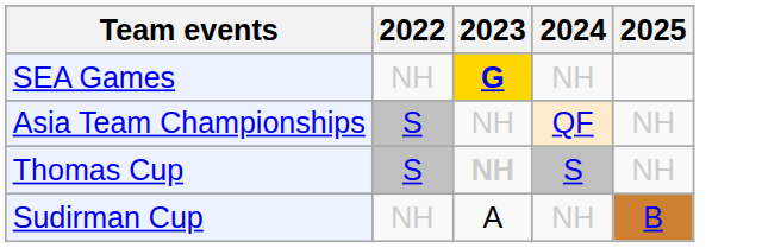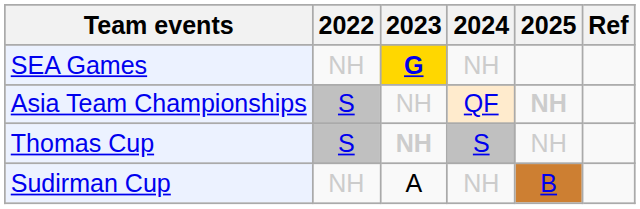 <table style='font-size: 90%; text-align:center;' class='wikitable'>
 <tr>
 <th>Team events</th>
 <th>2022</th>
 <th>2023</th>
 <th>2024</th>
 <th>2025</th>
+<th>Ref</th>
 </tr>
 <tr>
 <td bgcolor="#ECF2FF"; align="left"><a href='#'>SEA Games</a></td>
 <td style=color:#ccc>NH</td>
 <td bgcolor=gold><a href='#'><strong>G</strong></a></td>
 <td style=color:#ccc>NH</td>
 <td></td>
+<td></td>
 </tr>
 <tr>
 <td bgcolor="#ECF2FF"; align="left"><a href='#'>Asia Team Championships</a></td>
 <td bgcolor=silver><a href='#'>S</a></td>
 <td style=color:#ccc>NH</td>
 <td bgcolor=FFEBCD><a href='#'>QF</a></td>
-<td style=color:#ccc>NH</td>
+<td style=color:#ccc><strong>NH</strong></td>
+<td></td>
 </tr>
 <tr>
 <td bgcolor="#ECF2FF"; align="left"><a href='#'>Thomas Cup</a></td>
 <td bgcolor=silver><a href='#'>S</a></td>
 <td style=color:#ccc><strong>NH</strong></td>
 <td bgcolor=silver><a href='#'>S</a></td>
 <td style=color:#ccc>NH</td>
+<td></td>
 </tr>
 <tr>
 <td bgcolor="#ECF2FF"; align="left"><a href='#'>Sudirman Cup</a></td>
 <td style=color:#ccc>NH</td>
 <td>A</td>
 <td style=color:#ccc>NH</td>
 <td bgcolor=CD7F32><a href='#'>B</a></td>
+<td></td>
 </tr>
 </table>
